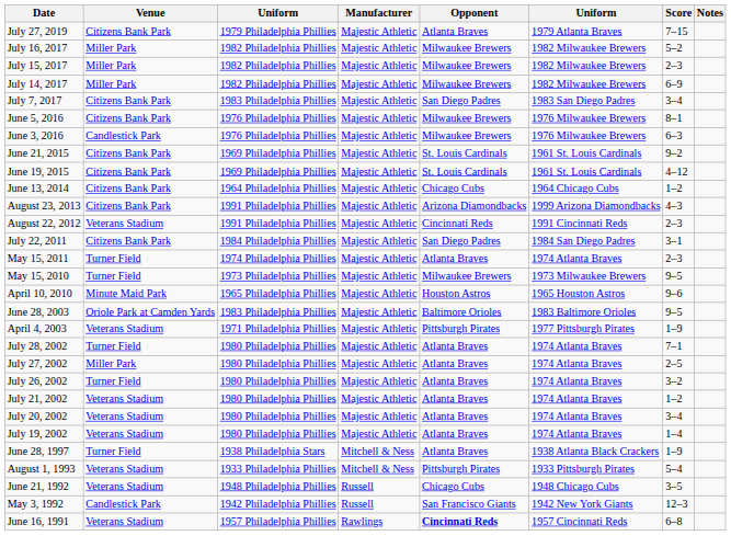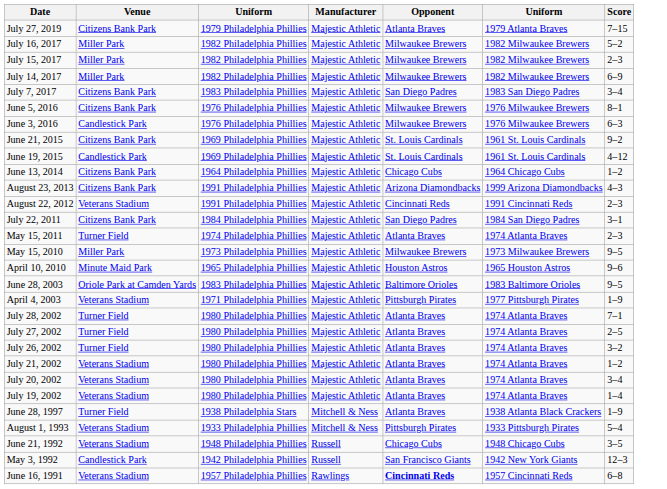 <table class="wikitable">
 <tr>
 <th>Date</th>
 <th>Venue</th>
 <th>Uniform</th>
 <th>Manufacturer</th>
 <th>Opponent</th>
 <th>Uniform</th>
 <th>Score</th>
-<th>Notes</th>
 </tr>
 <tr>
 <td>July 27, 2019</td>
 <td><a href='#'>Citizens Bank Park</a></td>
 <td><a href='#'>1979 Philadelphia Phillies</a></td>
 <td><a href='#'>Majestic Athletic</a></td>
 <td><a href='#'>Atlanta Braves</a></td>
 <td><a href='#'>1979 Atlanta Braves</a></td>
 <td>7–15</td>
-<td></td>
 </tr>
 <tr>
 <td>July 16, 2017</td>
 <td><a href='#'>Miller Park</a></td>
 <td><a href='#'>1982 Philadelphia Phillies</a></td>
 <td><a href='#'>Majestic Athletic</a></td>
 <td><a href='#'>Milwaukee Brewers</a></td>
 <td><a href='#'>1982 Milwaukee Brewers</a></td>
 <td>5–2</td>
-<td></td>
 </tr>
 <tr>
 <td>July 15, 2017</td>
 <td><a href='#'>Miller Park</a></td>
 <td><a href='#'>1982 Philadelphia Phillies</a></td>
 <td><a href='#'>Majestic Athletic</a></td>
 <td><a href='#'>Milwaukee Brewers</a></td>
 <td><a href='#'>1982 Milwaukee Brewers</a></td>
 <td>2–3</td>
-<td></td>
 </tr>
 <tr>
 <td>July 14, 2017</td>
 <td><a href='#'>Miller Park</a></td>
 <td><a href='#'>1982 Philadelphia Phillies</a></td>
 <td><a href='#'>Majestic Athletic</a></td>
 <td><a href='#'>Milwaukee Brewers</a></td>
 <td><a href='#'>1982 Milwaukee Brewers</a></td>
 <td>6–9</td>
-<td></td>
 </tr>
 <tr>
 <td>July 7, 2017</td>
 <td><a href='#'>Citizens Bank Park</a></td>
 <td><a href='#'>1983 Philadelphia Phillies</a></td>
 <td><a href='#'>Majestic Athletic</a></td>
 <td><a href='#'>San Diego Padres</a></td>
 <td><a href='#'>1983 San Diego Padres</a></td>
 <td>3–4</td>
-<td></td>
 </tr>
 <tr>
 <td>June 5, 2016</td>
 <td><a href='#'>Citizens Bank Park</a></td>
 <td><a href='#'>1976 Philadelphia Phillies</a></td>
 <td><a href='#'>Majestic Athletic</a></td>
 <td><a href='#'>Milwaukee Brewers</a></td>
 <td><a href='#'>1976 Milwaukee Brewers</a></td>
 <td>8–1</td>
-<td></td>
 </tr>
 <tr>
 <td>June 3, 2016</td>
 <td><a href='#'>Candlestick Park</a></td>
 <td><a href='#'>1976 Philadelphia Phillies</a></td>
 <td><a href='#'>Majestic Athletic</a></td>
 <td><a href='#'>Milwaukee Brewers</a></td>
 <td><a href='#'>1976 Milwaukee Brewers</a></td>
 <td>6–3</td>
-<td></td>
 </tr>
 <tr>
 <td>June 21, 2015</td>
 <td><a href='#'>Citizens Bank Park</a></td>
 <td><a href='#'>1969 Philadelphia Phillies</a></td>
 <td><a href='#'>Majestic Athletic</a></td>
 <td><a href='#'>St. Louis Cardinals</a></td>
 <td><a href='#'>1961 St. Louis Cardinals</a></td>
 <td>9–2</td>
-<td></td>
 </tr>
 <tr>
 <td>June 19, 2015</td>
-<td><a href='#'>Citizens Bank Park</a></td>
+<td><a href='#'>Candlestick Park</a></td>
 <td><a href='#'>1969 Philadelphia Phillies</a></td>
 <td><a href='#'>Majestic Athletic</a></td>
 <td><a href='#'>St. Louis Cardinals</a></td>
 <td><a href='#'>1961 St. Louis Cardinals</a></td>
 <td>4–12</td>
-<td></td>
 </tr>
 <tr>
 <td>June 13, 2014</td>
 <td><a href='#'>Citizens Bank Park</a></td>
 <td><a href='#'>1964 Philadelphia Phillies</a></td>
 <td><a href='#'>Majestic Athletic</a></td>
 <td><a href='#'>Chicago Cubs</a></td>
 <td><a href='#'>1964 Chicago Cubs</a></td>
 <td>1–2</td>
-<td></td>
 </tr>
 <tr>
 <td>August 23, 2013</td>
 <td><a href='#'>Citizens Bank Park</a></td>
 <td><a href='#'>1991 Philadelphia Phillies</a></td>
 <td><a href='#'>Majestic Athletic</a></td>
 <td><a href='#'>Arizona Diamondbacks</a></td>
 <td><a href='#'>1999 Arizona Diamondbacks</a></td>
 <td>4–3</td>
-<td></td>
 </tr>
 <tr>
 <td>August 22, 2012</td>
 <td><a href='#'>Veterans Stadium</a></td>
 <td><a href='#'>1991 Philadelphia Phillies</a></td>
 <td><a href='#'>Majestic Athletic</a></td>
 <td><a href='#'>Cincinnati Reds</a></td>
 <td><a href='#'>1991 Cincinnati Reds</a></td>
 <td>2–3</td>
-<td></td>
 </tr>
 <tr>
 <td>July 22, 2011</td>
 <td><a href='#'>Citizens Bank Park</a></td>
 <td><a href='#'>1984 Philadelphia Phillies</a></td>
 <td><a href='#'>Majestic Athletic</a></td>
 <td><a href='#'>San Diego Padres</a></td>
 <td><a href='#'>1984 San Diego Padres</a></td>
 <td>3–1</td>
-<td></td>
 </tr>
 <tr>
 <td>May 15, 2011</td>
 <td><a href='#'>Turner Field</a></td>
 <td><a href='#'>1974 Philadelphia Phillies</a></td>
 <td><a href='#'>Majestic Athletic</a></td>
 <td><a href='#'>Atlanta Braves</a></td>
 <td><a href='#'>1974 Atlanta Braves</a></td>
 <td>2–3</td>
-<td></td>
 </tr>
 <tr>
 <td>May 15, 2010</td>
-<td><a href='#'>Turner Field</a></td>
+<td><a href='#'>Miller Park</a></td>
 <td><a href='#'>1973 Philadelphia Phillies</a></td>
 <td><a href='#'>Majestic Athletic</a></td>
 <td><a href='#'>Milwaukee Brewers</a></td>
 <td><a href='#'>1973 Milwaukee Brewers</a></td>
 <td>9–5</td>
-<td></td>
 </tr>
 <tr>
 <td>April 10, 2010</td>
 <td><a href='#'>Minute Maid Park</a></td>
 <td><a href='#'>1965 Philadelphia Phillies</a></td>
 <td><a href='#'>Majestic Athletic</a></td>
 <td><a href='#'>Houston Astros</a></td>
 <td><a href='#'>1965 Houston Astros</a></td>
 <td>9–6</td>
-<td></td>
 </tr>
 <tr>
 <td>June 28, 2003</td>
 <td><a href='#'>Oriole Park at Camden Yards</a></td>
 <td><a href='#'>1983 Philadelphia Phillies</a></td>
 <td><a href='#'>Majestic Athletic</a></td>
 <td><a href='#'>Baltimore Orioles</a></td>
 <td><a href='#'>1983 Baltimore Orioles</a></td>
 <td>9–5</td>
-<td></td>
 </tr>
 <tr>
 <td>April 4, 2003</td>
 <td><a href='#'>Veterans Stadium</a></td>
 <td><a href='#'>1971 Philadelphia Phillies</a></td>
 <td><a href='#'>Majestic Athletic</a></td>
 <td><a href='#'>Pittsburgh Pirates</a></td>
 <td><a href='#'>1977 Pittsburgh Pirates</a></td>
 <td>1–9</td>
-<td></td>
 </tr>
 <tr>
 <td>July 28, 2002</td>
 <td><a href='#'>Turner Field</a></td>
 <td><a href='#'>1980 Philadelphia Phillies</a></td>
 <td><a href='#'>Majestic Athletic</a></td>
 <td><a href='#'>Atlanta Braves</a></td>
 <td><a href='#'>1974 Atlanta Braves</a></td>
 <td>7–1</td>
-<td></td>
 </tr>
 <tr>
 <td>July 27, 2002</td>
-<td><a href='#'>Miller Park</a></td>
+<td><a href='#'>Turner Field</a></td>
 <td><a href='#'>1980 Philadelphia Phillies</a></td>
 <td><a href='#'>Majestic Athletic</a></td>
 <td><a href='#'>Atlanta Braves</a></td>
 <td><a href='#'>1974 Atlanta Braves</a></td>
 <td>2–5</td>
-<td></td>
 </tr>
 <tr>
 <td>July 26, 2002</td>
 <td><a href='#'>Turner Field</a></td>
 <td><a href='#'>1980 Philadelphia Phillies</a></td>
 <td><a href='#'>Majestic Athletic</a></td>
 <td><a href='#'>Atlanta Braves</a></td>
 <td><a href='#'>1974 Atlanta Braves</a></td>
 <td>3–2</td>
-<td></td>
 </tr>
 <tr>
 <td>July 21, 2002</td>
 <td><a href='#'>Veterans Stadium</a></td>
 <td><a href='#'>1980 Philadelphia Phillies</a></td>
 <td><a href='#'>Majestic Athletic</a></td>
 <td><a href='#'>Atlanta Braves</a></td>
 <td><a href='#'>1974 Atlanta Braves</a></td>
 <td>1–2</td>
-<td></td>
 </tr>
 <tr>
 <td>July 20, 2002</td>
 <td><a href='#'>Veterans Stadium</a></td>
 <td><a href='#'>1980 Philadelphia Phillies</a></td>
 <td><a href='#'>Majestic Athletic</a></td>
 <td><a href='#'>Atlanta Braves</a></td>
 <td><a href='#'>1974 Atlanta Braves</a></td>
 <td>3–4</td>
-<td></td>
 </tr>
 <tr>
 <td>July 19, 2002</td>
 <td><a href='#'>Veterans Stadium</a></td>
 <td><a href='#'>1980 Philadelphia Phillies</a></td>
 <td><a href='#'>Majestic Athletic</a></td>
 <td><a href='#'>Atlanta Braves</a></td>
 <td><a href='#'>1974 Atlanta Braves</a></td>
 <td>1–4</td>
-<td></td>
 </tr>
 <tr>
 <td>June 28, 1997</td>
 <td><a href='#'>Turner Field</a></td>
 <td><a href='#'>1938 Philadelphia Stars</a></td>
 <td><a href='#'>Mitchell & Ness</a></td>
 <td><a href='#'>Atlanta Braves</a></td>
 <td><a href='#'>1938 Atlanta Black Crackers</a></td>
 <td>1–9</td>
-<td></td>
 </tr>
 <tr>
 <td>August 1, 1993</td>
 <td><a href='#'>Veterans Stadium</a></td>
 <td><a href='#'>1933 Philadelphia Phillies</a></td>
 <td><a href='#'>Mitchell & Ness</a></td>
 <td><a href='#'>Pittsburgh Pirates</a></td>
 <td><a href='#'>1933 Pittsburgh Pirates</a></td>
 <td>5–4</td>
-<td></td>
 </tr>
 <tr>
 <td>June 21, 1992</td>
 <td><a href='#'>Veterans Stadium</a></td>
 <td><a href='#'>1948 Philadelphia Phillies</a></td>
 <td><a href='#'>Russell</a></td>
 <td><a href='#'>Chicago Cubs</a></td>
 <td><a href='#'>1948 Chicago Cubs</a></td>
 <td>3–5</td>
-<td></td>
 </tr>
 <tr>
 <td>May 3, 1992</td>
 <td><a href='#'>Candlestick Park</a></td>
 <td><a href='#'>1942 Philadelphia Phillies</a></td>
 <td><a href='#'>Russell</a></td>
 <td><a href='#'>San Francisco Giants</a></td>
 <td><a href='#'>1942 New York Giants</a></td>
 <td>12–3</td>
-<td></td>
 </tr>
 <tr>
 <td>June 16, 1991</td>
 <td><a href='#'>Veterans Stadium</a></td>
 <td><a href='#'>1957 Philadelphia Phillies</a></td>
 <td><a href='#'>Rawlings</a></td>
 <td><strong><a href='#'>Cincinnati Reds</a></strong></td>
 <td><a href='#'>1957 Cincinnati Reds</a></td>
 <td>6–8</td>
-<td></td>
 </tr>
 </table>
